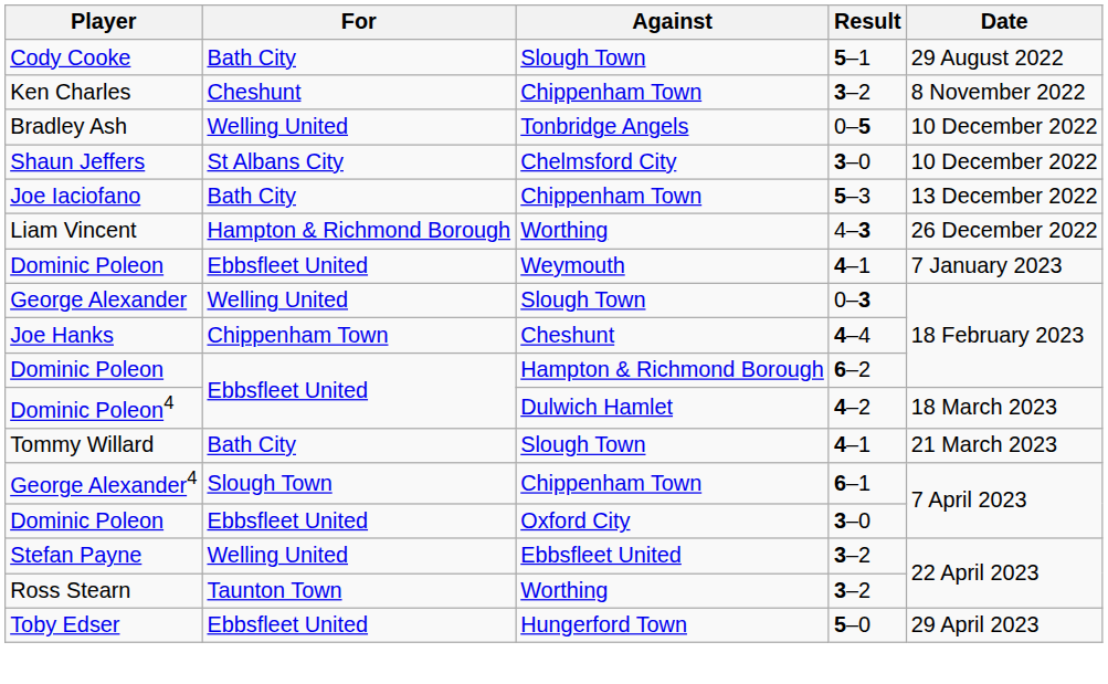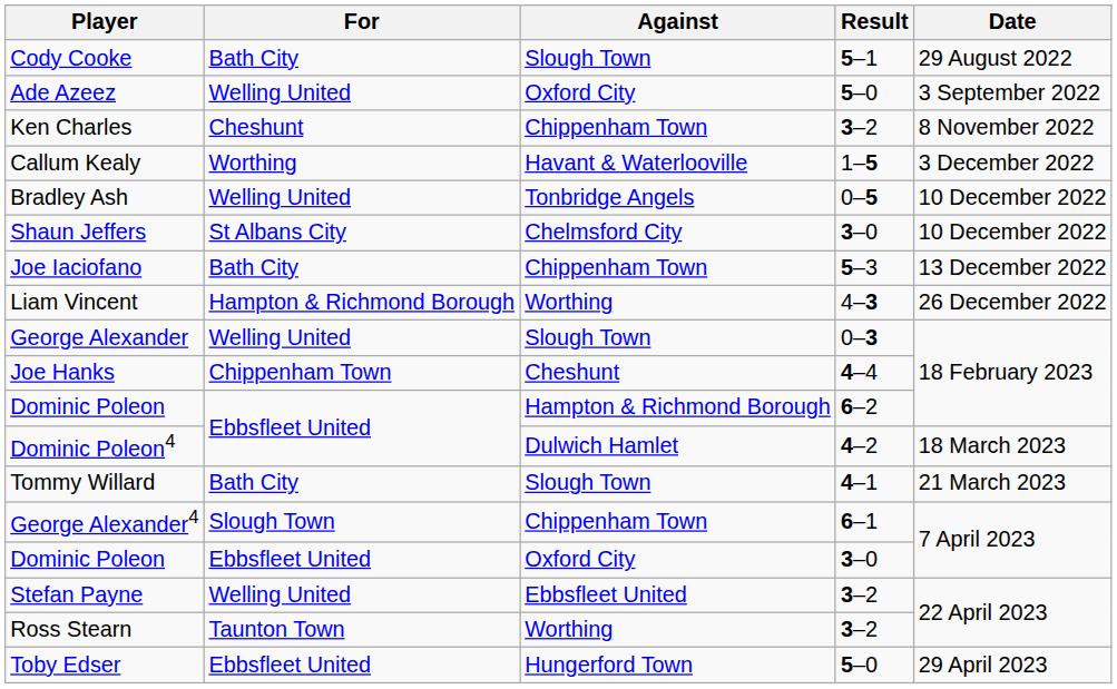 <table class="wikitable">
 <tr>
 <th>Player</th>
 <th>For</th>
 <th>Against</th>
 <th>Result</th>
 <th>Date</th>
 </tr>
 <tr>
 <td> <a href='#'>Cody Cooke</a></td>
 <td><a href='#'>Bath City</a></td>
 <td><a href='#'>Slough Town</a></td>
 <td><strong>5</strong>–1</td>
 <td>29 August 2022</td>
 </tr>
 <tr>
+<td> <a href='#'>Ade Azeez</a></td>
+<td><a href='#'>Welling United</a></td>
+<td><a href='#'>Oxford City</a></td>
+<td><strong>5</strong>–0</td>
+<td>3 September 2022</td>
+</tr>
+<tr>
 <td> Ken Charles</td>
 <td><a href='#'>Cheshunt</a></td>
 <td><a href='#'>Chippenham Town</a></td>
 <td><strong>3</strong>–2</td>
 <td>8 November 2022</td>
+</tr>
+<tr>
+<td> Callum Kealy</td>
+<td><a href='#'>Worthing</a></td>
+<td><a href='#'>Havant & Waterlooville</a></td>
+<td>1–<strong>5</strong></td>
+<td>3 December 2022</td>
 </tr>
 <tr>
 <td> Bradley Ash</td>
 <td><a href='#'>Welling United</a></td>
 <td><a href='#'>Tonbridge Angels</a></td>
 <td>0–<strong>5</strong></td>
 <td>10 December 2022</td>
 </tr>
 <tr>
 <td> <a href='#'>Shaun Jeffers</a></td>
 <td><a href='#'>St Albans City</a></td>
 <td><a href='#'>Chelmsford City</a></td>
 <td><strong>3</strong>–0</td>
 <td>10 December 2022</td>
 </tr>
 <tr>
 <td> <a href='#'>Joe Iaciofano</a></td>
 <td><a href='#'>Bath City</a></td>
 <td><a href='#'>Chippenham Town</a></td>
 <td><strong>5</strong>–3</td>
 <td>13 December 2022</td>
 </tr>
 <tr>
 <td> Liam Vincent</td>
 <td><a href='#'>Hampton & Richmond Borough</a></td>
 <td><a href='#'>Worthing</a></td>
 <td>4–<strong>3</strong></td>
 <td>26 December 2022</td>
-</tr>
-<tr>
-<td> <a href='#'>Dominic Poleon</a></td>
-<td><a href='#'>Ebbsfleet United</a></td>
-<td><a href='#'>Weymouth</a></td>
-<td><strong>4</strong>–1</td>
-<td>7 January 2023</td>
 </tr>
 <tr>
 <td> <a href='#'>George Alexander</a></td>
 <td><a href='#'>Welling United</a></td>
 <td><a href='#'>Slough Town</a></td>
 <td>0–<strong>3</strong></td>
 <td rowspan="3">18 February 2023</td>
 </tr>
 <tr>
 <td> <a href='#'>Joe Hanks</a></td>
 <td><a href='#'>Chippenham Town</a></td>
 <td><a href='#'>Cheshunt</a></td>
 <td><strong>4</strong>–4</td>
 </tr>
 <tr>
 <td> <a href='#'>Dominic Poleon</a></td>
 <td rowspan="2"><a href='#'>Ebbsfleet United</a></td>
 <td><a href='#'>Hampton & Richmond Borough</a></td>
 <td><strong>6</strong>–2</td>
 </tr>
 <tr>
 <td> <a href='#'>Dominic Poleon</a><sup>4</sup></td>
 <td><a href='#'>Dulwich Hamlet</a></td>
 <td><strong>4</strong>–2</td>
 <td>18 March 2023</td>
 </tr>
 <tr>
 <td> Tommy Willard</td>
 <td><a href='#'>Bath City</a></td>
 <td><a href='#'>Slough Town</a></td>
 <td><strong>4</strong>–1</td>
 <td>21 March 2023</td>
 </tr>
 <tr>
 <td> <a href='#'>George Alexander</a><sup>4</sup></td>
 <td><a href='#'>Slough Town</a></td>
 <td><a href='#'>Chippenham Town</a></td>
 <td><strong>6</strong>–1</td>
 <td rowspan="2">7 April 2023</td>
 </tr>
 <tr>
 <td> <a href='#'>Dominic Poleon</a></td>
 <td><a href='#'>Ebbsfleet United</a></td>
 <td><a href='#'>Oxford City</a></td>
 <td><strong>3</strong>–0</td>
 </tr>
 <tr>
 <td> <a href='#'>Stefan Payne</a></td>
 <td><a href='#'>Welling United</a></td>
 <td><a href='#'>Ebbsfleet United</a></td>
 <td><strong>3</strong>–2</td>
 <td rowspan="2">22 April 2023</td>
 </tr>
 <tr>
 <td> Ross Stearn</td>
 <td><a href='#'>Taunton Town</a></td>
 <td><a href='#'>Worthing</a></td>
 <td><strong>3</strong>–2</td>
 </tr>
 <tr>
 <td> <a href='#'>Toby Edser</a></td>
 <td><a href='#'>Ebbsfleet United</a></td>
 <td><a href='#'>Hungerford Town</a></td>
 <td><strong>5</strong>–0</td>
 <td>29 April 2023</td>
 </tr>
 </table>
